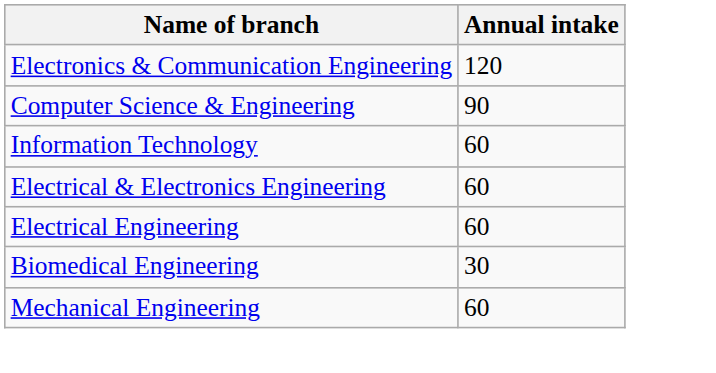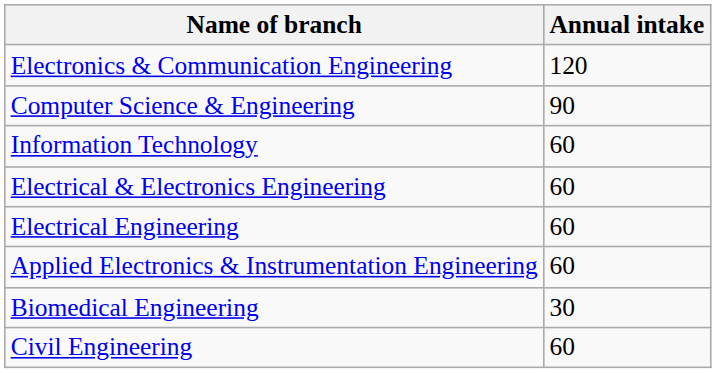 <table class="wikitable">
 <tr>
 <th>Name of branch</th>
 <th>Annual intake</th>
 </tr>
 <tr>
 <td><a href='#'>Electronics & Communication Engineering</a></td>
 <td>120</td>
 </tr>
 <tr>
 <td><a href='#'>Computer Science & Engineering</a></td>
 <td>90</td>
 </tr>
 <tr>
 <td><a href='#'>Information Technology</a></td>
 <td>60</td>
 </tr>
 <tr>
 <td><a href='#'>Electrical & Electronics Engineering</a></td>
 <td>60</td>
 </tr>
 <tr>
 <td><a href='#'>Electrical Engineering</a></td>
 <td>60</td>
 </tr>
 <tr>
+<td><a href='#'>Applied Electronics & Instrumentation Engineering</a></td>
+<td>60</td>
+</tr>
+<tr>
 <td><a href='#'>Biomedical Engineering</a></td>
 <td>30</td>
 </tr>
 <tr>
-<td><a href='#'>Mechanical Engineering</a></td>
+<td><a href='#'>Civil Engineering</a></td>
 <td>60</td>
 </tr>
 </table>
